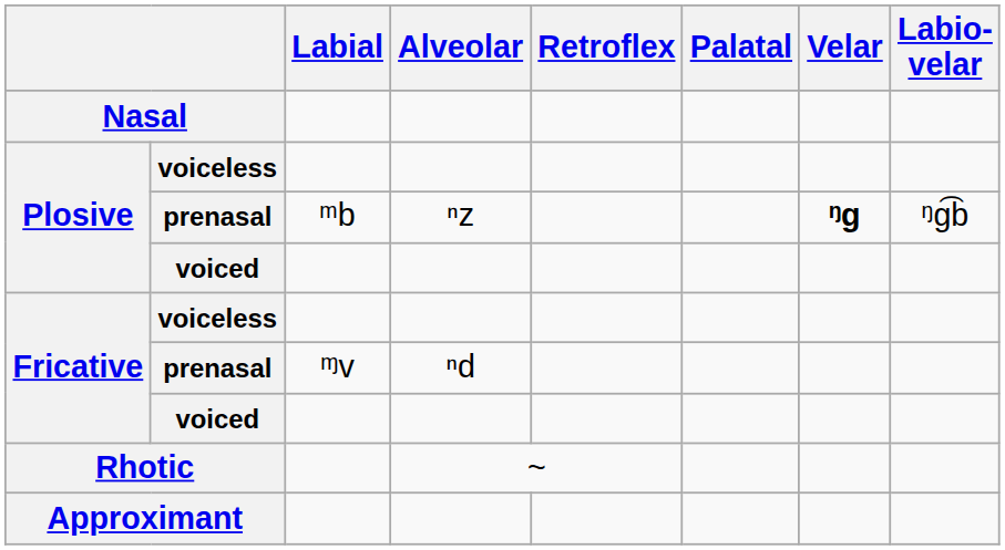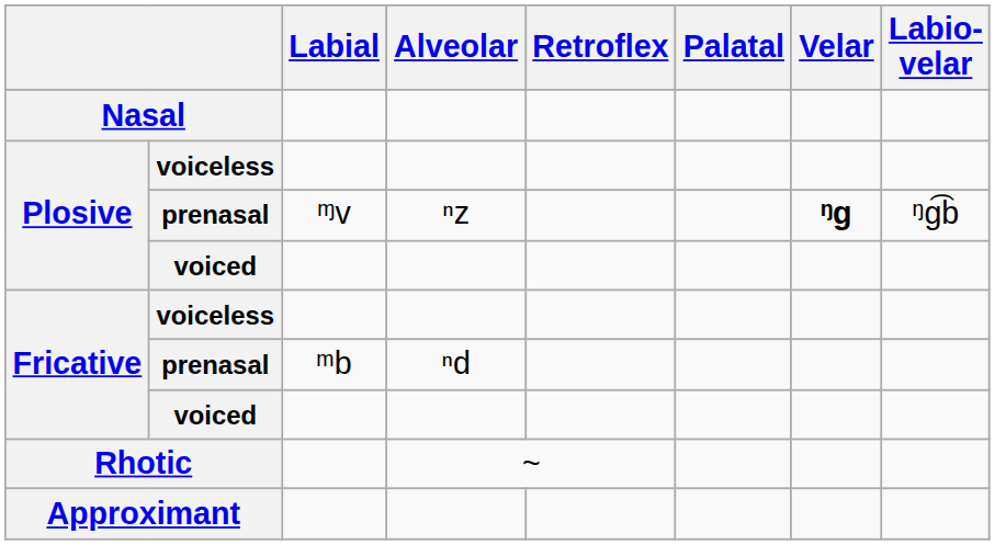 <table class="wikitable" style=text-align:center>
 <tr>
 <th colspan="2"></th>
 <th><a href='#'>Labial</a></th>
 <th><a href='#'>Alveolar</a></th>
 <th><a href='#'>Retroflex</a></th>
 <th><a href='#'>Palatal</a></th>
 <th><a href='#'>Velar</a></th>
 <th><a href='#'>Labio-<br>velar</a></th>
 </tr>
 <tr>
 <th colspan="2"><a href='#'>Nasal</a></th>
 <td></td>
 <td></td>
 <td></td>
 <td></td>
 <td></td>
 <td></td>
 </tr>
 <tr>
 <th rowspan="3"><a href='#'>Plosive</a></th>
 <th><small>voiceless</small></th>
 <td></td>
 <td></td>
 <td></td>
 <td></td>
 <td></td>
 <td></td>
 </tr>
 <tr>
 <th><small>prenasal</small></th>
-<td>ᵐb</td>
+<td>ᶬv</td>
 <td>ⁿz</td>
 <td></td>
 <td></td>
 <td><strong>ᵑɡ</strong></td>
 <td>ᵑɡ͡b</td>
 </tr>
 <tr>
 <th><small>voiced</small></th>
 <td></td>
 <td></td>
 <td></td>
 <td></td>
 <td></td>
 <td></td>
 </tr>
 <tr>
 <th rowspan="3"><a href='#'>Fricative</a></th>
 <th><small>voiceless</small></th>
 <td></td>
 <td></td>
 <td></td>
 <td></td>
 <td></td>
 <td></td>
 </tr>
 <tr>
 <th><small>prenasal</small></th>
-<td>ᶬv</td>
+<td>ᵐb</td>
 <td>ⁿd</td>
 <td></td>
 <td></td>
 <td></td>
 <td></td>
 </tr>
 <tr>
 <th><small>voiced</small></th>
 <td></td>
 <td></td>
 <td></td>
 <td></td>
 <td></td>
 <td></td>
 </tr>
 <tr>
 <th colspan="2"><a href='#'>Rhotic</a></th>
 <td></td>
 <td colspan=2> ~ </td>
 <td></td>
 <td></td>
 <td></td>
 </tr>
 <tr>
 <th colspan="2"><a href='#'>Approximant</a></th>
 <td></td>
 <td></td>
 <td></td>
 <td></td>
 <td></td>
 <td></td>
 </tr>
 </table>
